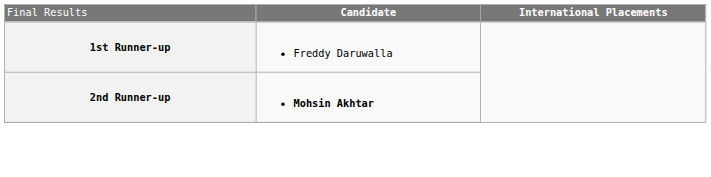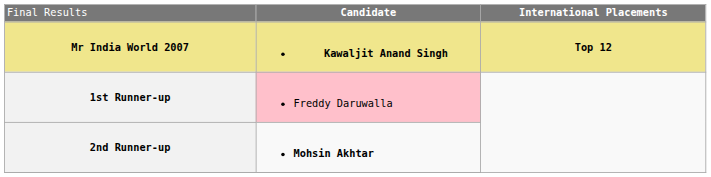 <table class="wikitable sortable" style="font-size:90%;">
 <tr>
 <td style="width:280px;background-color:#787878;color:#FFFFFF;">Final Results</td>
 <th style="width:250px;background-color:#787878;color:#FFFFFF;">Candidate</th>
 <th style="width:250px;background-color:#787878;color:#FFFFFF;">International Placements</th>
 </tr>
+<tr style="background:khaki; text-align:center; font-weight: bold">
+<td>Mr India World 2007</td>
+<td><br><ul><li>Kawaljit Anand Singh</li></ul></td>
+<td>Top 12</td>
+</tr>
 <tr>
 <th>1st Runner-up</th>
-<td><br><ul><li>Freddy Daruwalla</li></ul></td>
+<td style="background: pink;"><br><ul><li>Freddy Daruwalla</li></ul></td>
 </tr>
 <tr>
 <th>2nd Runner-up</th>
 <td><strong><br><ul><li>Mohsin Akhtar</li></ul></strong></td>
 </tr>
 <tr>
 </tr>
 </table>
